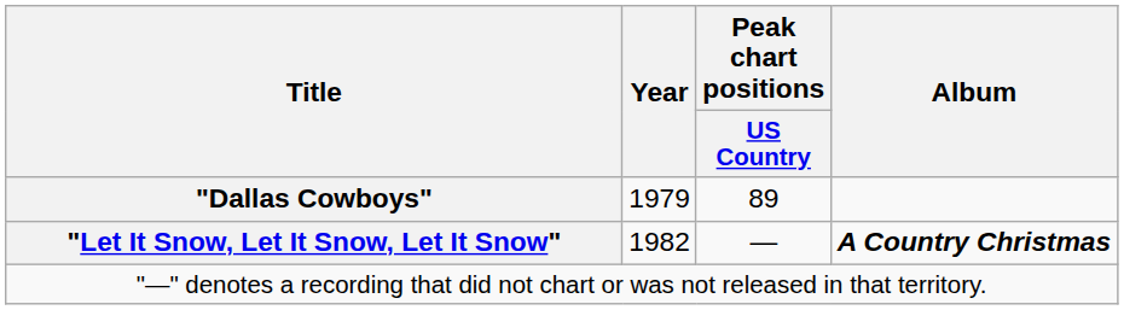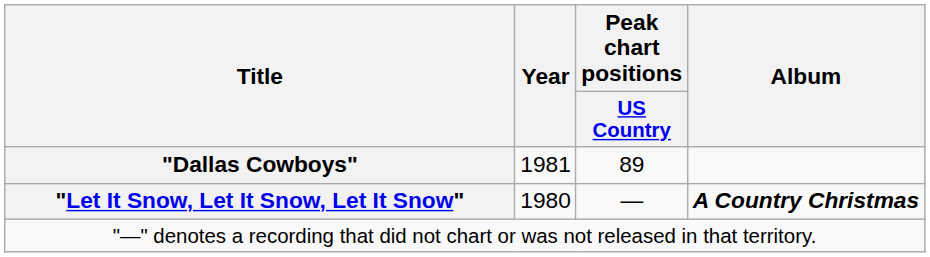 <table class="wikitable plainrowheaders" style="text-align:center;">
 <tr>
 <th scope="col" rowspan="2" style="width:22em;">Title</th>
 <th scope="col" rowspan="2">Year</th>
 <th scope="col" colspan="1">Peak<br>chart<br>positions</th>
 <th scope="col" rowspan="2">Album</th>
 </tr>
 <tr>
 <th scope="col" style="width:2.8em;font-size:90%;"><a href='#'>US<br>Country</a><br></th>
 </tr>
 <tr>
 <th scope="row">"Dallas Cowboys"</th>
-<td>1979</td>
+<td>1981</td>
 <td>89</td>
 <td></td>
 </tr>
 <tr>
 <th scope="row">"<a href='#'>Let It Snow, Let It Snow, Let It Snow</a>"</th>
-<td>1982</td>
+<td>1980</td>
 <td>—</td>
 <td><strong><em>A Country Christmas</em></strong></td>
 </tr>
 <tr>
 <td colspan="4" style="font-size:90%">"—" denotes a recording that did not chart or was not released in that territory.</td>
 </tr>
 </table>
